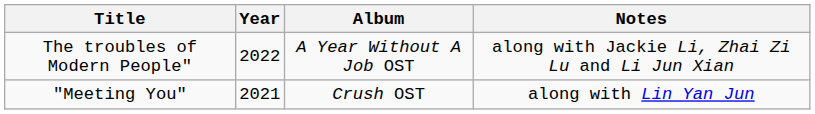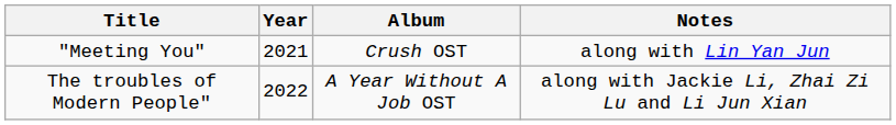 <table class="wikitable plainrowheaders" style="text-align:center;">
 <tr>
 <th>Title</th>
 <th>Year</th>
 <th>Album</th>
 <th>Notes</th>
 </tr>
 <tr>
+<td>"Meeting You"</td>
+<td>2021</td>
+<td><em>Crush</em> OST</td>
+<td>along with <em><a href='#'>Lin Yan Jun</a></em></td>
+</tr>
+<tr>
 <td>The troubles of Modern People"</td>
 <td>2022</td>
 <td><em>A Year Without A Job</em> OST</td>
 <td>along with Jackie <em>Li, Zhai Zi Lu</em> and <em>Li Jun Xian</em></td>
 </tr>
-<tr>
-<td>"Meeting You"</td>
-<td>2021</td>
-<td><em>Crush</em> OST</td>
-<td>along with <em><a href='#'>Lin Yan Jun</a></em></td>
-</tr>
 </table>
